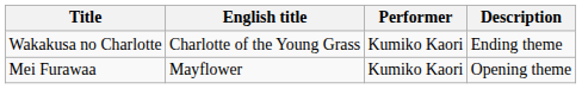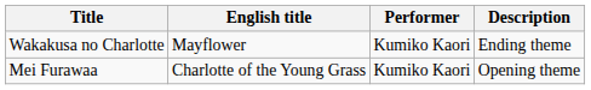 <table class="wikitable">
 <tr>
 <th>Title</th>
 <th>English title</th>
 <th>Performer</th>
 <th>Description</th>
 </tr>
 <tr>
 <td>Wakakusa no Charlotte</td>
-<td>Charlotte of the Young Grass</td>
+<td>Mayflower</td>
 <td>Kumiko Kaori</td>
 <td>Ending theme</td>
 </tr>
 <tr>
 <td>Mei Furawaa</td>
-<td>Mayflower</td>
+<td>Charlotte of the Young Grass</td>
 <td>Kumiko Kaori</td>
 <td>Opening theme</td>
 </tr>
 </table>
